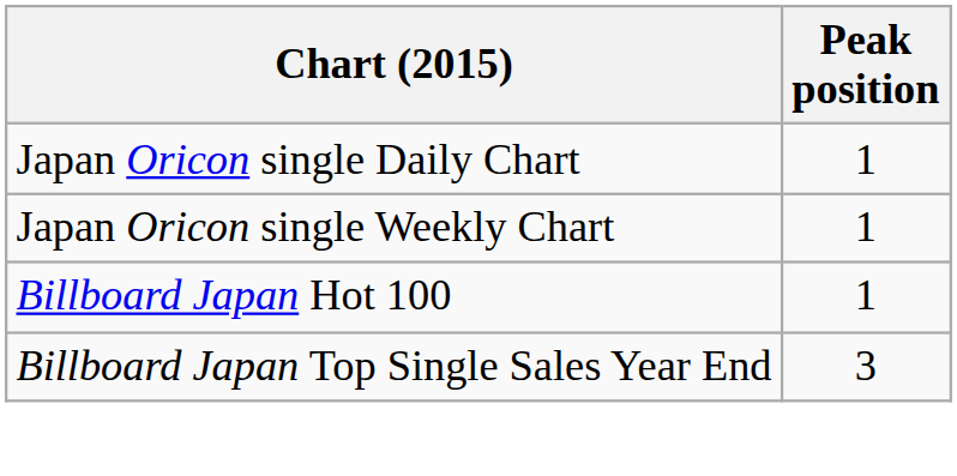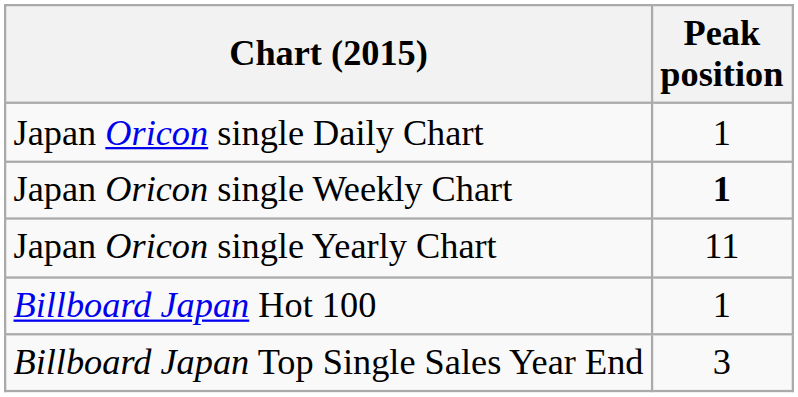 <table class="wikitable sortable">
 <tr>
 <th>Chart (2015)</th>
 <th>Peak<br>position</th>
 </tr>
 <tr>
 <td>Japan <em><a href='#'>Oricon</a></em> single Daily Chart</td>
 <td align="center">1</td>
 </tr>
 <tr>
 <td>Japan <em>Oricon</em> single Weekly Chart</td>
-<td align="center">1</td>
+<td align="center"><strong>1</strong></td>
+</tr>
+<tr>
+<td>Japan <em>Oricon</em> single Yearly Chart</td>
+<td align="center">11</td>
 </tr>
 <tr>
 <td><em><a href='#'>Billboard Japan</a></em> Hot 100</td>
 <td align="center">1</td>
 </tr>
 <tr>
 <td><em>Billboard Japan</em> Top Single Sales Year End</td>
 <td align="center">3</td>
 </tr>
 </table>
